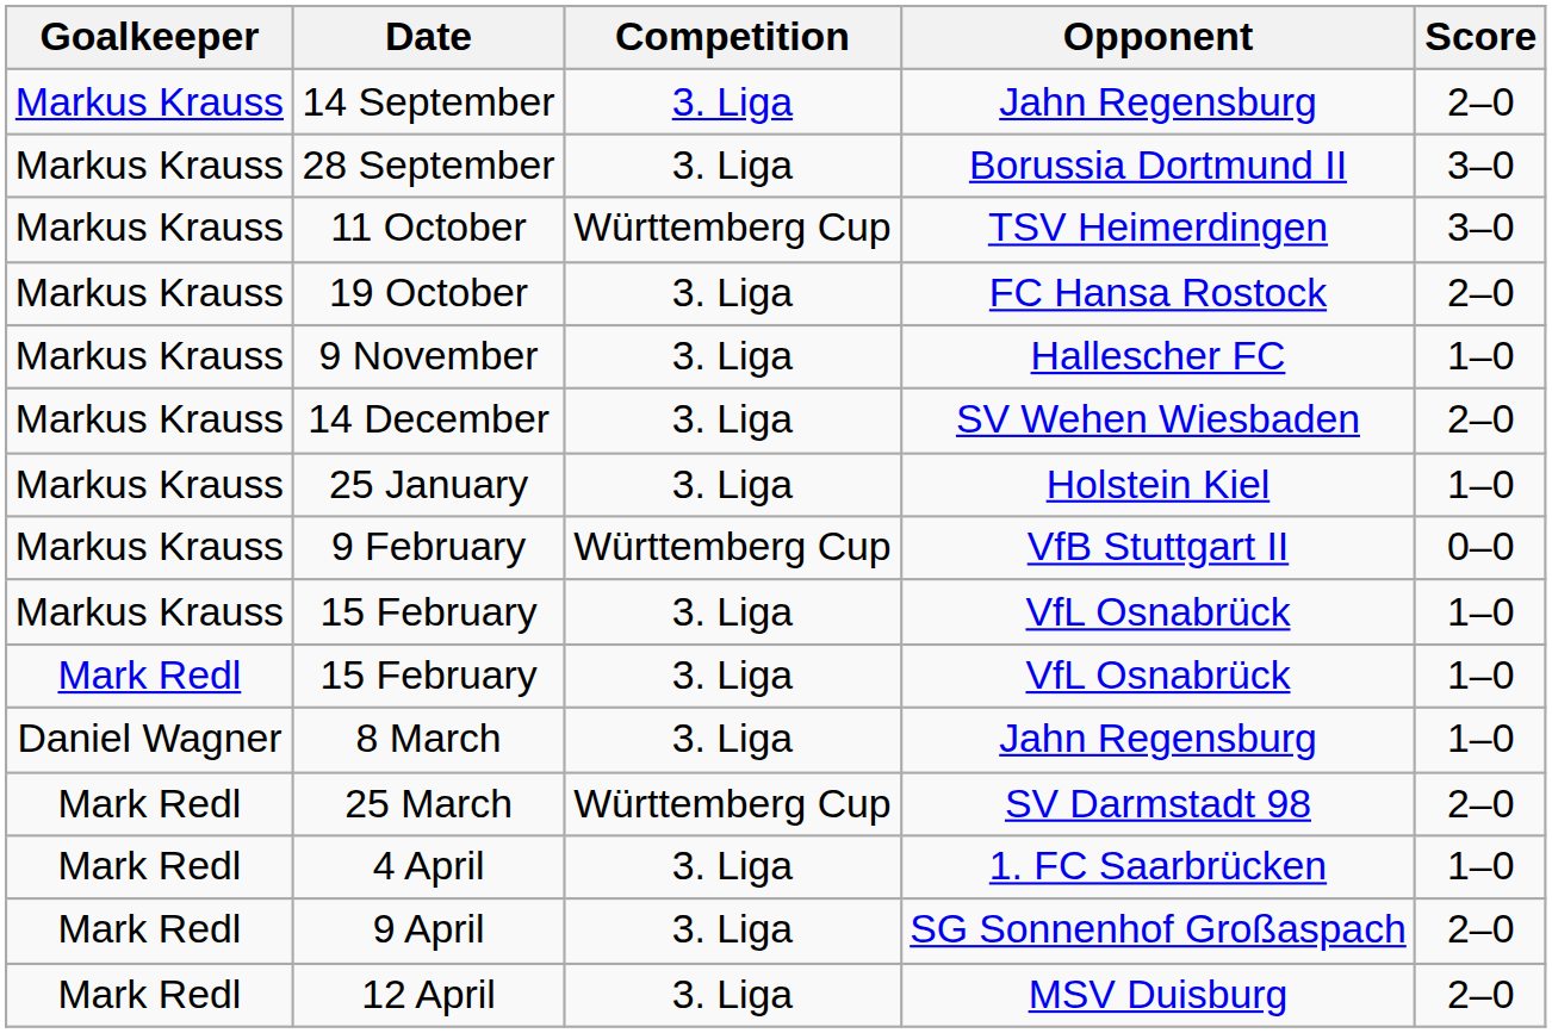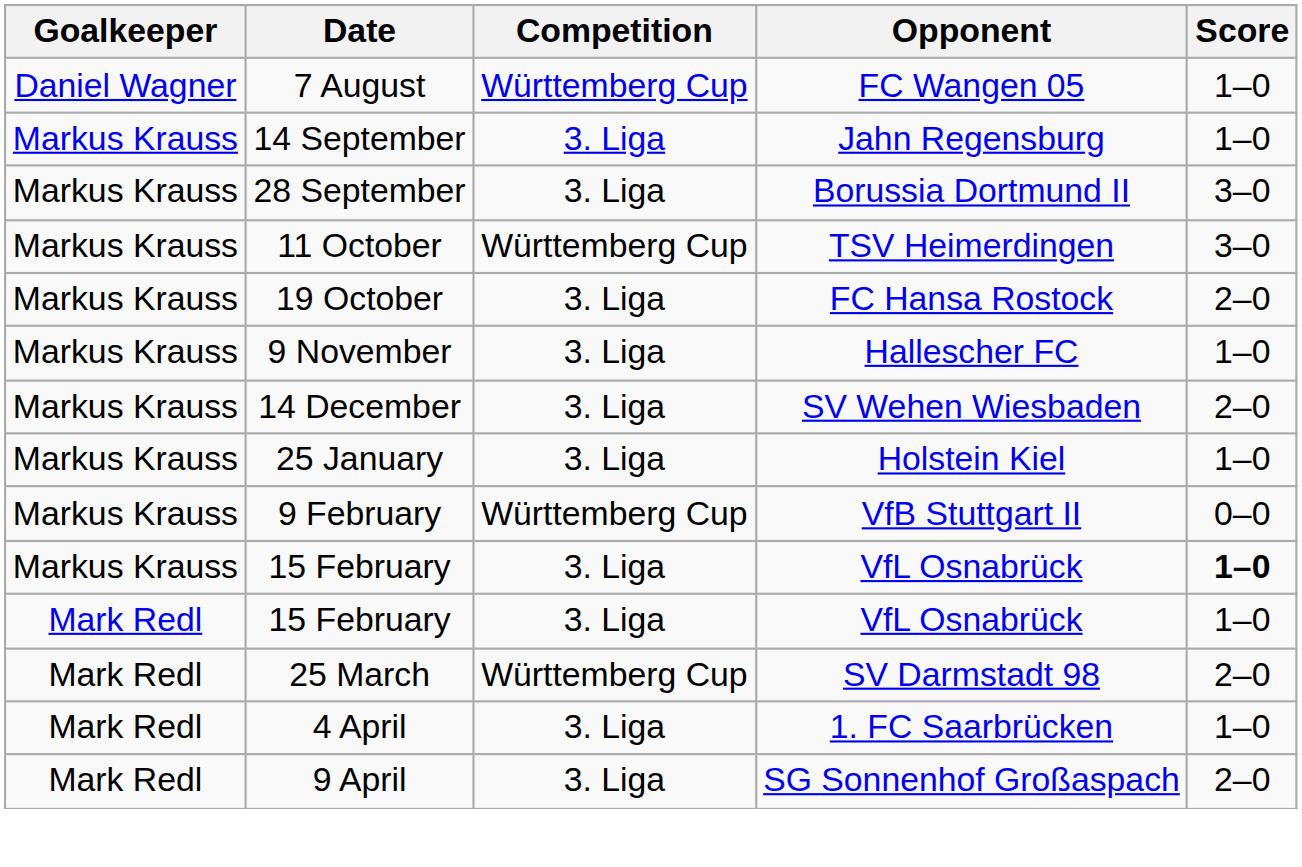 <table class="wikitable" Style="text-align: center">
 <tr>
 <th>Goalkeeper</th>
 <th>Date</th>
 <th>Competition</th>
 <th>Opponent</th>
 <th>Score</th>
 </tr>
 <tr>
+<td><a href='#'>Daniel Wagner</a></td>
+<td>7 August</td>
+<td><a href='#'>Württemberg Cup</a></td>
+<td><a href='#'>FC Wangen 05</a></td>
+<td>1–0</td>
+</tr>
+<tr>
 <td><a href='#'>Markus Krauss</a></td>
 <td>14 September</td>
 <td><a href='#'>3. Liga</a></td>
 <td><a href='#'>Jahn Regensburg</a></td>
-<td>2–0</td>
+<td>1–0</td>
 </tr>
 <tr>
 <td>Markus Krauss</td>
 <td>28 September</td>
 <td>3. Liga</td>
 <td><a href='#'>Borussia Dortmund II</a></td>
 <td>3–0</td>
 </tr>
 <tr>
 <td>Markus Krauss</td>
 <td>11 October</td>
 <td>Württemberg Cup</td>
 <td><a href='#'>TSV Heimerdingen</a></td>
 <td>3–0</td>
 </tr>
 <tr>
 <td>Markus Krauss</td>
 <td>19 October</td>
 <td>3. Liga</td>
 <td><a href='#'>FC Hansa Rostock</a></td>
 <td>2–0</td>
 </tr>
 <tr>
 <td>Markus Krauss</td>
 <td>9 November</td>
 <td>3. Liga</td>
 <td><a href='#'>Hallescher FC</a></td>
 <td>1–0</td>
 </tr>
 <tr>
 <td>Markus Krauss</td>
 <td>14 December</td>
 <td>3. Liga</td>
 <td><a href='#'>SV Wehen Wiesbaden</a></td>
 <td>2–0</td>
 </tr>
 <tr>
 <td>Markus Krauss</td>
 <td>25 January</td>
 <td>3. Liga</td>
 <td><a href='#'>Holstein Kiel</a></td>
 <td>1–0</td>
 </tr>
 <tr>
 <td>Markus Krauss</td>
 <td>9 February</td>
 <td>Württemberg Cup</td>
 <td><a href='#'>VfB Stuttgart II</a></td>
 <td>0–0</td>
 </tr>
 <tr>
 <td>Markus Krauss</td>
 <td>15 February</td>
 <td>3. Liga</td>
 <td><a href='#'>VfL Osnabrück</a></td>
-<td>1–0</td>
+<td><strong>1–0</strong></td>
 </tr>
 <tr>
 <td><a href='#'>Mark Redl</a></td>
 <td>15 February</td>
 <td>3. Liga</td>
 <td><a href='#'>VfL Osnabrück</a></td>
-<td>1–0</td>
-</tr>
-<tr>
-<td>Daniel Wagner</td>
-<td>8 March</td>
-<td>3. Liga</td>
-<td><a href='#'>Jahn Regensburg</a></td>
 <td>1–0</td>
 </tr>
 <tr>
 <td>Mark Redl</td>
 <td>25 March</td>
 <td>Württemberg Cup</td>
 <td><a href='#'>SV Darmstadt 98</a></td>
 <td>2–0</td>
 </tr>
 <tr>
 <td>Mark Redl</td>
 <td>4 April</td>
 <td>3. Liga</td>
 <td><a href='#'>1. FC Saarbrücken</a></td>
 <td>1–0</td>
 </tr>
 <tr>
 <td>Mark Redl</td>
 <td>9 April</td>
 <td>3. Liga</td>
 <td><a href='#'>SG Sonnenhof Großaspach</a></td>
 <td>2–0</td>
 </tr>
-<tr>
-<td>Mark Redl</td>
-<td>12 April</td>
-<td>3. Liga</td>
-<td><a href='#'>MSV Duisburg</a></td>
-<td>2–0</td>
-</tr>
 </table>
